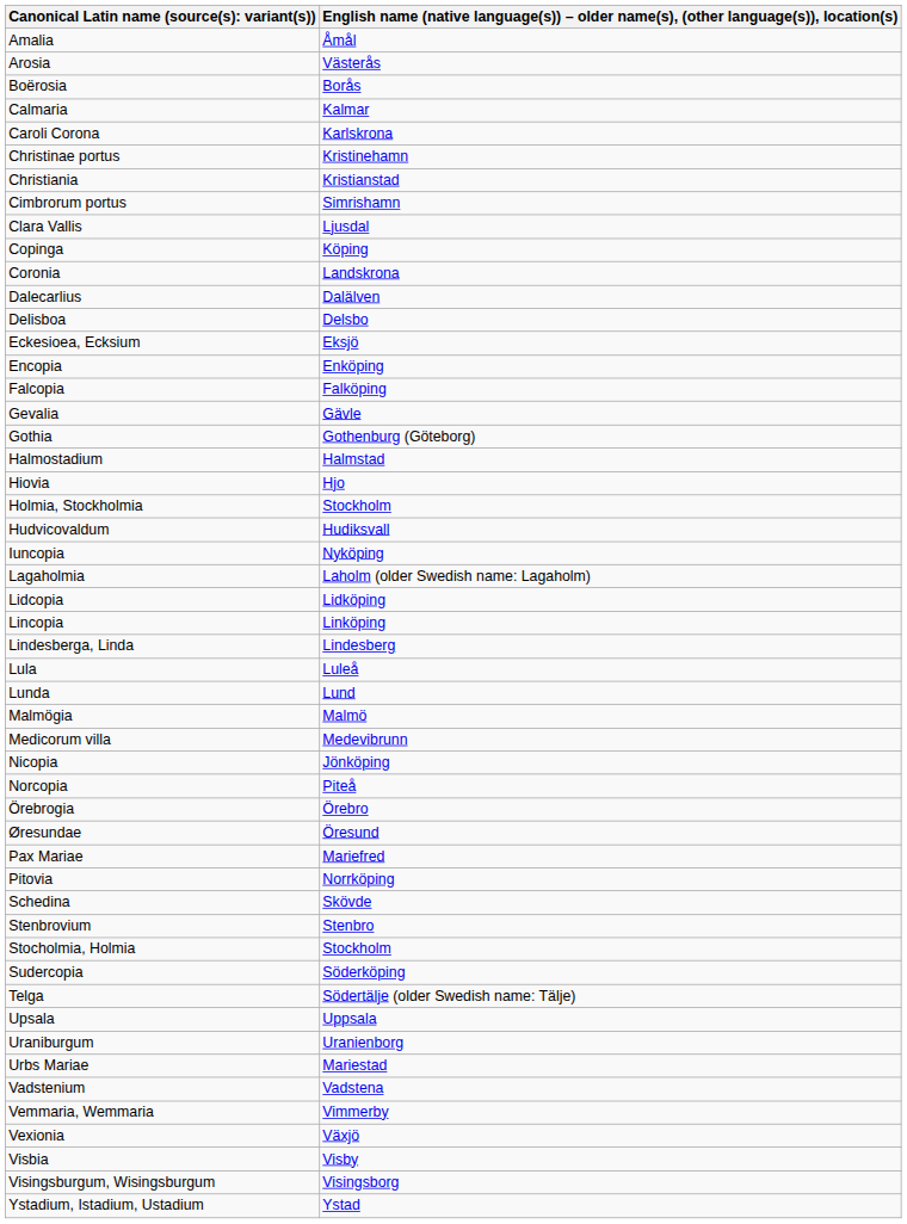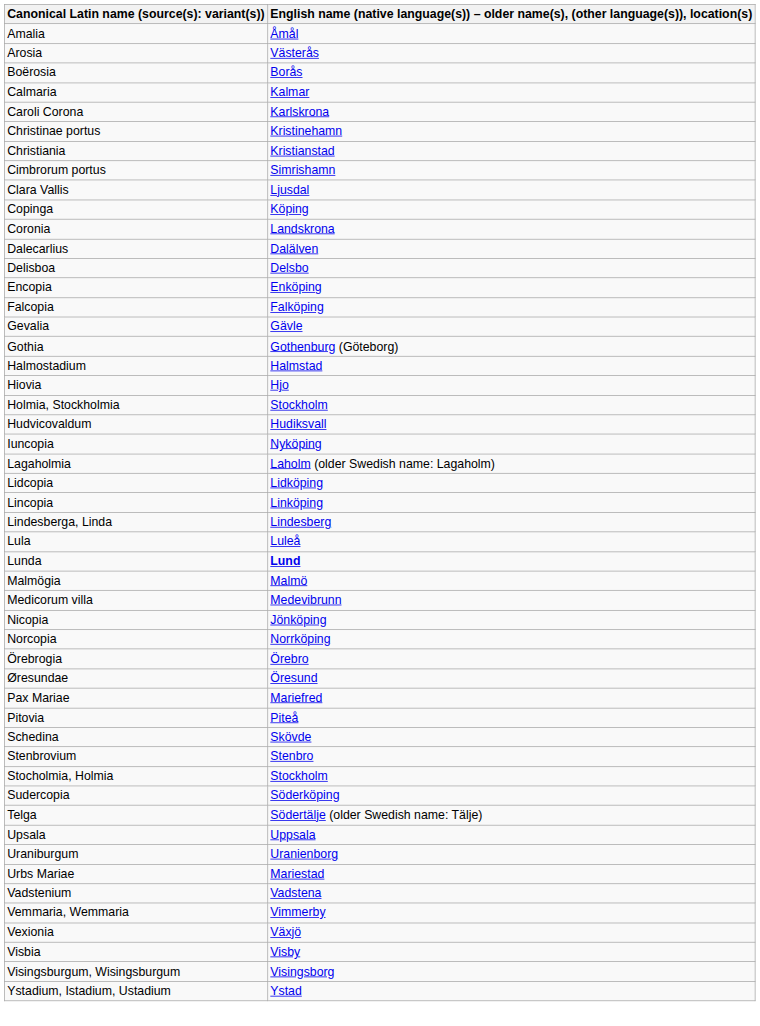 <table class="wikitable sortable">
 <tr>
 <th>Canonical Latin name (source(s): variant(s))</th>
 <th>English name (native language(s)) – older name(s), (other language(s)), location(s)</th>
 </tr>
 <tr>
 <td>Amalia</td>
 <td><a href='#'>Åmål</a></td>
 </tr>
 <tr>
 <td>Arosia</td>
 <td><a href='#'>Västerås</a></td>
 </tr>
 <tr>
 <td>Boërosia</td>
 <td><a href='#'>Borås</a></td>
 </tr>
 <tr>
 <td>Calmaria</td>
 <td><a href='#'>Kalmar</a></td>
 </tr>
 <tr>
 <td>Caroli Corona</td>
 <td><a href='#'>Karlskrona</a></td>
 </tr>
 <tr>
 <td>Christinae portus</td>
 <td><a href='#'>Kristinehamn</a></td>
 </tr>
 <tr>
 <td>Christiania</td>
 <td><a href='#'>Kristianstad</a></td>
 </tr>
 <tr>
 <td>Cimbrorum portus</td>
 <td><a href='#'>Simrishamn</a></td>
 </tr>
 <tr>
 <td>Clara Vallis</td>
 <td><a href='#'>Ljusdal</a></td>
 </tr>
 <tr>
 <td>Copinga</td>
 <td><a href='#'>Köping</a></td>
 </tr>
 <tr>
 <td>Coronia</td>
 <td><a href='#'>Landskrona</a></td>
 </tr>
 <tr>
 <td>Dalecarlius</td>
 <td><a href='#'>Dalälven</a></td>
 </tr>
 <tr>
 <td>Delisboa</td>
 <td><a href='#'>Delsbo</a></td>
-</tr>
-<tr>
-<td>Eckesioea, Ecksium</td>
-<td><a href='#'>Eksjö</a></td>
 </tr>
 <tr>
 <td>Encopia</td>
 <td><a href='#'>Enköping</a></td>
 </tr>
 <tr>
 <td>Falcopia</td>
 <td><a href='#'>Falköping</a></td>
 </tr>
 <tr>
 <td>Gevalia</td>
 <td><a href='#'>Gävle</a></td>
 </tr>
 <tr>
 <td>Gothia</td>
 <td><a href='#'>Gothenburg</a> (Göteborg)</td>
 </tr>
 <tr>
 <td>Halmostadium</td>
 <td><a href='#'>Halmstad</a></td>
 </tr>
 <tr>
 <td>Hiovia</td>
 <td><a href='#'>Hjo</a></td>
 </tr>
 <tr>
 <td>Holmia, Stockholmia</td>
 <td><a href='#'>Stockholm</a></td>
 </tr>
 <tr>
 <td>Hudvicovaldum</td>
 <td><a href='#'>Hudiksvall</a></td>
 </tr>
 <tr>
 <td>Iuncopia</td>
 <td><a href='#'>Nyköping</a></td>
 </tr>
 <tr>
 <td>Lagaholmia</td>
 <td><a href='#'>Laholm</a> (older Swedish name: Lagaholm)</td>
 </tr>
 <tr>
 <td>Lidcopia</td>
 <td><a href='#'>Lidköping</a></td>
 </tr>
 <tr>
 <td>Lincopia</td>
 <td><a href='#'>Linköping</a></td>
 </tr>
 <tr>
 <td>Lindesberga, Linda</td>
 <td><a href='#'>Lindesberg</a></td>
 </tr>
 <tr>
 <td>Lula</td>
 <td><a href='#'>Luleå</a></td>
 </tr>
 <tr>
 <td>Lunda</td>
-<td><a href='#'>Lund</a></td>
+<td><strong><a href='#'>Lund</a></strong></td>
 </tr>
 <tr>
 <td>Malmögia</td>
 <td><a href='#'>Malmö</a></td>
 </tr>
 <tr>
 <td>Medicorum villa</td>
 <td><a href='#'>Medevibrunn</a></td>
 </tr>
 <tr>
 <td>Nicopia</td>
 <td><a href='#'>Jönköping</a></td>
 </tr>
 <tr>
 <td>Norcopia</td>
-<td><a href='#'>Piteå</a></td>
+<td><a href='#'>Norrköping</a></td>
 </tr>
 <tr>
 <td>Örebrogia</td>
 <td><a href='#'>Örebro</a></td>
 </tr>
 <tr>
 <td>Øresundae</td>
 <td><a href='#'>Öresund</a></td>
 </tr>
 <tr>
 <td>Pax Mariae</td>
 <td><a href='#'>Mariefred</a></td>
 </tr>
 <tr>
 <td>Pitovia</td>
-<td><a href='#'>Norrköping</a></td>
+<td><a href='#'>Piteå</a></td>
 </tr>
 <tr>
 <td>Schedina</td>
 <td><a href='#'>Skövde</a></td>
 </tr>
 <tr>
 <td>Stenbrovium</td>
 <td><a href='#'>Stenbro</a></td>
 </tr>
 <tr>
 <td>Stocholmia, Holmia</td>
 <td><a href='#'>Stockholm</a></td>
 </tr>
 <tr>
 <td>Sudercopia</td>
 <td><a href='#'>Söderköping</a></td>
 </tr>
 <tr>
 <td>Telga</td>
 <td><a href='#'>Södertälje</a> (older Swedish name: Tälje)</td>
 </tr>
 <tr>
 <td>Upsala</td>
 <td><a href='#'>Uppsala</a></td>
 </tr>
 <tr>
 <td>Uraniburgum</td>
 <td><a href='#'>Uranienborg</a></td>
 </tr>
 <tr>
 <td>Urbs Mariae</td>
 <td><a href='#'>Mariestad</a></td>
 </tr>
 <tr>
 <td>Vadstenium</td>
 <td><a href='#'>Vadstena</a></td>
 </tr>
 <tr>
 <td>Vemmaria, Wemmaria</td>
 <td><a href='#'>Vimmerby</a></td>
 </tr>
 <tr>
 <td>Vexionia</td>
 <td><a href='#'>Växjö</a></td>
 </tr>
 <tr>
 <td>Visbia</td>
 <td><a href='#'>Visby</a></td>
 </tr>
 <tr>
 <td>Visingsburgum, Wisingsburgum</td>
 <td><a href='#'>Visingsborg</a></td>
 </tr>
 <tr>
 <td>Ystadium, Istadium, Ustadium</td>
 <td><a href='#'>Ystad</a></td>
 </tr>
 </table>
